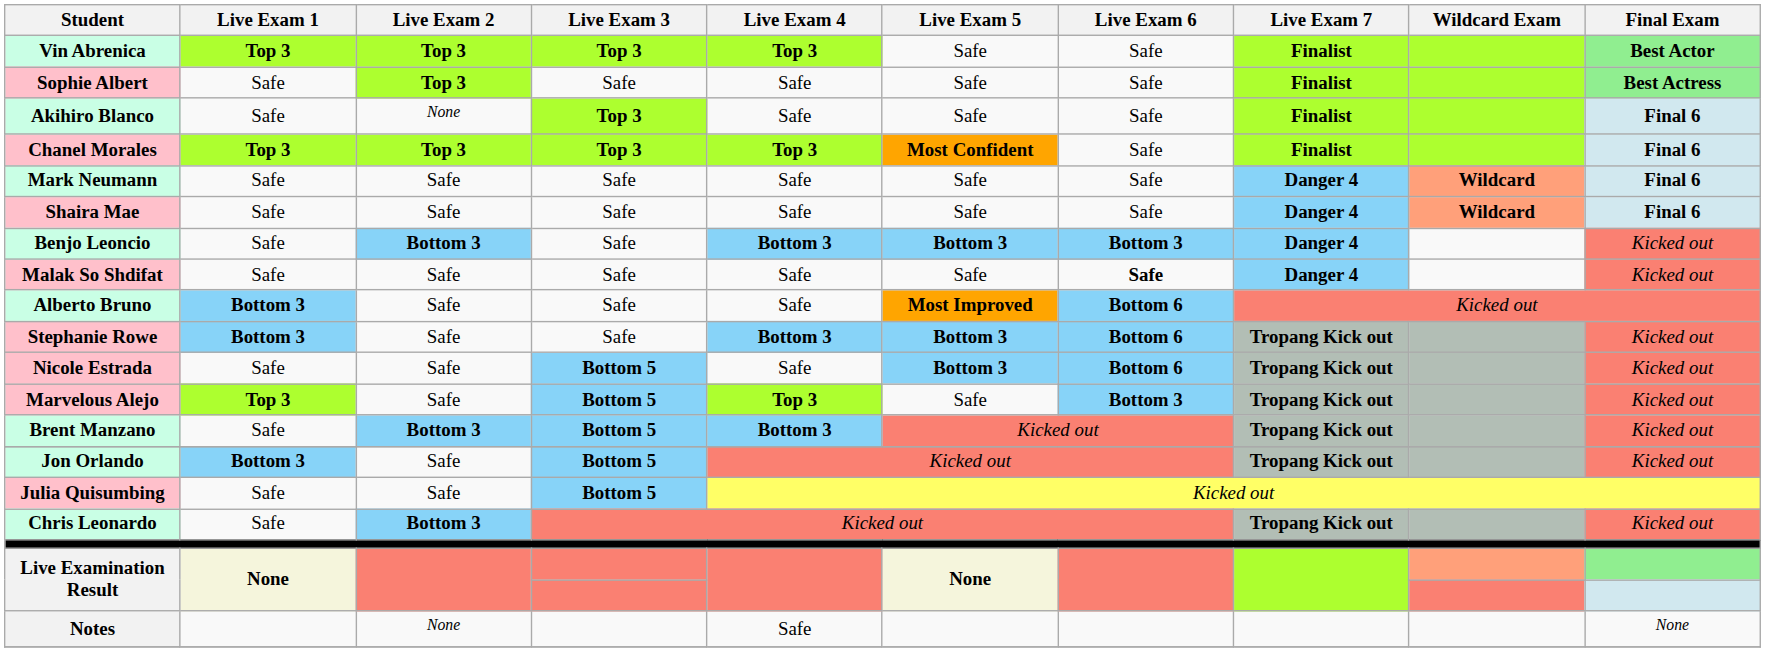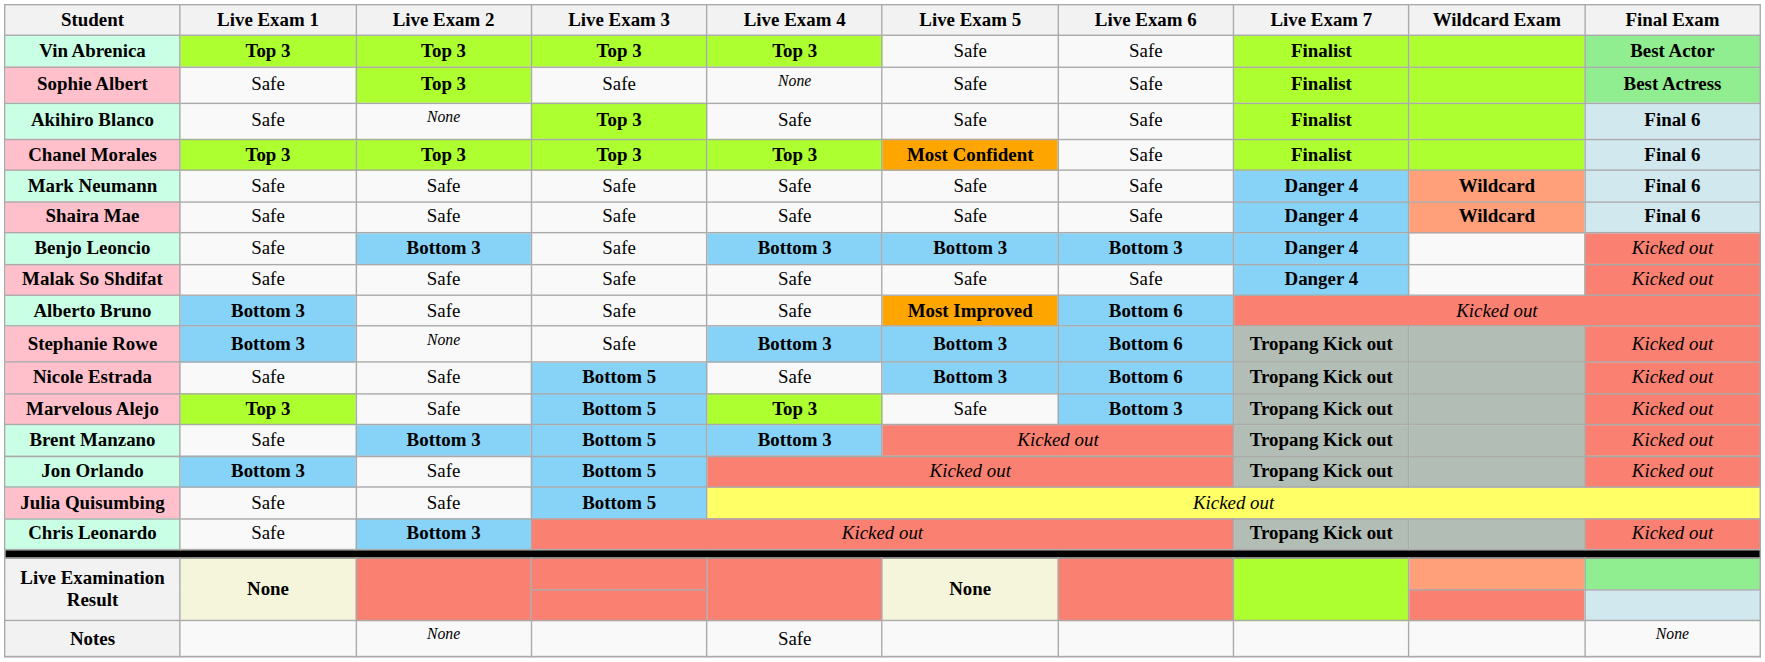 <table class="wikitable" style="text-align:center; font-size:85%" width="100%">
 <tr>
 <th style="width:10%" scope="col">Student</th>
 <th style="width:10%" scope="col">Live Exam 1</th>
 <th style="width:10%" scope="col">Live Exam 2</th>
 <th style="width:10%" scope="col">Live Exam 3</th>
 <th style="width:10%" scope="col">Live Exam 4</th>
 <th style="width:10%" scope="col">Live Exam 5</th>
 <th style="width:10%" scope="col">Live Exam 6</th>
 <th style="width:10%" scope="col">Live Exam 7</th>
 <th style="width:10%" scope="col">Wildcard Exam</th>
 <th style="width:10%" scope="col">Final Exam</th>
 </tr>
 <tr>
 <th style="background:#C9FFE5;">Vin Abrenica</th>
 <td style="background:#ADFF2F;"><strong>Top 3</strong></td>
 <td style="background:#ADFF2F;"><strong>Top 3</strong></td>
 <td style="background:#ADFF2F;"><strong>Top 3</strong></td>
 <td style="background:#ADFF2F;"><strong>Top 3</strong></td>
 <td>Safe</td>
 <td>Safe</td>
 <td style="background:#ADFF2F;"><strong>Finalist</strong></td>
 <td style="background:#ADFF2F;"><em></em></td>
 <td style="background:lightgreen"><strong>Best Actor</strong></td>
 </tr>
 <tr>
 <th style="background:pink">Sophie Albert</th>
 <td>Safe</td>
 <td style="background:#ADFF2F;"><strong>Top 3</strong></td>
 <td>Safe</td>
-<td>Safe</td>
+<td><sup><em>None</em></sup></td>
 <td>Safe</td>
 <td>Safe</td>
 <td style="background:#ADFF2F;"><strong>Finalist</strong></td>
 <td style="background:#ADFF2F;"><em></em></td>
 <td style="background:lightgreen"><strong>Best Actress</strong></td>
 </tr>
 <tr>
 <th style="background:#C9FFE5;">Akihiro Blanco</th>
 <td>Safe</td>
 <td><sup><em>None</em></sup></td>
 <td style="background:#ADFF2F;"><strong>Top 3</strong></td>
 <td>Safe</td>
 <td>Safe</td>
 <td>Safe</td>
 <td style="background:#ADFF2F;"><strong>Finalist</strong></td>
 <td style="background:#ADFF2F;"><em></em></td>
 <td style="background:#D1E8EF;"><strong>Final 6</strong></td>
 </tr>
 <tr>
 <th style="background:pink">Chanel Morales</th>
 <td style="background:#ADFF2F;"><strong>Top 3</strong></td>
 <td style="background:#ADFF2F;"><strong>Top 3</strong></td>
 <td style="background:#ADFF2F;"><strong>Top 3</strong></td>
 <td style="background:#ADFF2F;"><strong>Top 3</strong></td>
 <td style="background:orange"><strong>Most Confident</strong></td>
 <td>Safe</td>
 <td style="background:#ADFF2F;"><strong>Finalist</strong></td>
 <td style="background:#ADFF2F;"><em></em></td>
 <td style="background:#D1E8EF;"><strong>Final 6</strong></td>
 </tr>
 <tr>
 <th style="background:#C9FFE5;">Mark Neumann</th>
 <td>Safe</td>
 <td>Safe</td>
 <td>Safe</td>
 <td>Safe</td>
 <td>Safe</td>
 <td>Safe</td>
 <td style="background:#87D3F8;"><strong>Danger 4</strong></td>
 <td style="background:#FFA07A;"><strong>Wildcard</strong></td>
 <td style="background:#D1E8EF;"><strong>Final 6</strong></td>
 </tr>
 <tr>
 <th style="background:pink">Shaira Mae</th>
 <td>Safe</td>
 <td>Safe</td>
 <td>Safe</td>
 <td>Safe</td>
 <td>Safe</td>
 <td>Safe</td>
 <td style="background:#87D3F8;"><strong>Danger 4</strong></td>
 <td style="background:#FFA07A;"><strong>Wildcard</strong></td>
 <td style="background:#D1E8EF;"><strong>Final 6</strong></td>
 </tr>
 <tr>
 <th style="background:#C9FFE5;">Benjo Leoncio</th>
 <td>Safe</td>
 <td style="background:#87D3F8;"><strong>Bottom 3</strong></td>
 <td>Safe</td>
 <td style="background:#87D3F8;"><strong>Bottom 3</strong></td>
 <td style="background:#87D3F8;"><strong>Bottom 3</strong></td>
 <td style="background:#87D3F8;"><strong>Bottom 3</strong></td>
 <td style="background:#87D3F8;"><strong>Danger 4</strong></td>
 <td><em></em></td>
 <td style="background:#FA8072;" colspan="1"><em>Kicked out</em></td>
 </tr>
 <tr>
 <th style="background:pink">Malak So Shdifat</th>
 <td>Safe</td>
 <td>Safe</td>
 <td>Safe</td>
 <td>Safe</td>
 <td>Safe</td>
-<td><strong>Safe</strong></td>
+<td>Safe</td>
 <td style="background:#87D3F8;"><strong>Danger 4</strong></td>
 <td><em></em></td>
 <td style="background:#FA8072;" colspan="1"><em>Kicked out</em></td>
 </tr>
 <tr>
 <th style="background:#C9FFE5;">Alberto Bruno</th>
 <td style="background:#87D3F8;"><strong>Bottom 3</strong></td>
 <td>Safe</td>
 <td>Safe</td>
 <td>Safe</td>
 <td style="background:orange"><strong>Most Improved</strong></td>
 <td style="background:#87D3F8;"><strong>Bottom 6</strong></td>
 <td style="background:#FA8072;" colspan="3"><em>Kicked out</em></td>
 </tr>
 <tr>
 <th style="background:pink">Stephanie Rowe</th>
 <td style="background:#87D3F8;"><strong>Bottom 3</strong></td>
-<td>Safe</td>
+<td><sup><em>None</em></sup></td>
 <td>Safe</td>
 <td style="background:#87D3F8;"><strong>Bottom 3</strong></td>
 <td style="background:#87D3F8;"><strong>Bottom 3</strong></td>
 <td style="background:#87D3F8;"><strong>Bottom 6</strong></td>
 <td style="background:#B2BEB5;"><strong>Tropang Kick out</strong></td>
 <td style="background:#B2BEB5;"><em></em></td>
 <td style="background:#FA8072;" colspan="1"><em>Kicked out</em></td>
 </tr>
 <tr>
 <th style="background:pink">Nicole Estrada</th>
 <td>Safe</td>
 <td>Safe</td>
 <td style="background:#87D3F8;"><strong>Bottom 5</strong></td>
 <td>Safe</td>
 <td style="background:#87D3F8;"><strong>Bottom 3</strong></td>
 <td style="background:#87D3F8;"><strong>Bottom 6</strong></td>
 <td style="background:#B2BEB5;"><strong>Tropang Kick out</strong></td>
 <td style="background:#B2BEB5;"><em></em></td>
 <td style="background:#FA8072;" colspan="1"><em>Kicked out</em></td>
 </tr>
 <tr>
 <th style="background:pink">Marvelous Alejo</th>
 <td style="background:#ADFF2F;"><strong>Top 3</strong></td>
 <td>Safe</td>
 <td style="background:#87D3F8;"><strong>Bottom 5</strong></td>
 <td style="background:#ADFF2F;"><strong>Top 3</strong></td>
 <td>Safe</td>
 <td style="background:#87D3F8;"><strong>Bottom 3</strong></td>
 <td style="background:#B2BEB5;"><strong>Tropang Kick out</strong></td>
 <td style="background:#B2BEB5;"><em></em></td>
 <td style="background:#FA8072;" colspan="1"><em>Kicked out</em></td>
 </tr>
 <tr>
 <th style="background:#C9FFE5;">Brent Manzano</th>
 <td>Safe</td>
 <td style="background:#87D3F8;"><strong>Bottom 3</strong></td>
 <td style="background:#87D3F8;"><strong>Bottom 5</strong></td>
 <td style="background:#87D3F8;"><strong>Bottom 3</strong></td>
 <td style="background:#FA8072;" colspan="2"><em>Kicked out</em></td>
 <td style="background:#B2BEB5;"><strong>Tropang Kick out</strong></td>
 <td style="background:#B2BEB5;"><em></em></td>
 <td style="background:#FA8072;" colspan="1"><em>Kicked out</em></td>
 </tr>
 <tr>
 </tr>
 <tr>
 <th style="background:#C9FFE5;">Jon Orlando</th>
 <td style="background:#87D3F8;"><strong>Bottom 3</strong></td>
 <td>Safe</td>
 <td style="background:#87D3F8;"><strong>Bottom 5</strong></td>
 <td style="background:#FA8072;" colspan="3"><em>Kicked out</em></td>
 <td style="background:#B2BEB5;"><strong>Tropang Kick out</strong></td>
 <td style="background:#B2BEB5;"><em></em></td>
 <td style="background:#FA8072;" colspan="1"><em>Kicked out</em></td>
 </tr>
 <tr>
 <th style="background:pink">Julia Quisumbing</th>
 <td>Safe</td>
 <td>Safe</td>
 <td style="background:#87D3F8;"><strong>Bottom 5</strong></td>
 <td style="background:#FFFF66;" colspan="7"><em>Kicked out</em></td>
 </tr>
 <tr>
 <th style="background:#C9FFE5;">Chris Leonardo</th>
 <td>Safe</td>
 <td style="background:#87D3F8;"><strong>Bottom 3</strong></td>
 <td style="background:#FA8072;" colspan="4"><em>Kicked out</em></td>
 <td style="background:#B2BEB5;"><strong>Tropang Kick out</strong></td>
 <td style="background:#B2BEB5;"><em></em></td>
 <td style="background:#FA8072;" colspan="1"><em>Kicked out</em></td>
 </tr>
 <tr>
 <th style="background:black" colspan="10"></th>
 </tr>
 <tr>
 <th rowspan="2">Live Examination<br>Result</th>
 <td rowspan="2" style="background:#F5F5DC"><strong>None</strong></td>
 <th rowspan="2" style="background:#FA8072;"><br></th>
 <th style="background:#FA8072;"><br></th>
 <th rowspan="2" style="background:#FA8072;"><br></th>
 <td rowspan="2" style="background:#F5F5DC"><strong>None</strong></td>
 <th rowspan="2" style="background:#FA8072;"><br></th>
 <th rowspan="2" style="background:#ADFF2F;"><br></th>
 <th style="background:#FFA07A;"><br></th>
 <th style="background:lightgreen"><br></th>
 </tr>
 <tr>
 <th style="background:#FA8072;"><br></th>
 <th style="background:#FA8072;"><br></th>
 <th style="background:#D1E8EF;"><br></th>
 </tr>
 <tr>
 <th>Notes</th>
 <td></td>
 <td><sup><em>None</em></sup></td>
 <td></td>
 <td>Safe</td>
 <td></td>
 <td></td>
 <td></td>
 <td></td>
 <td><sup><em>None</em></sup></td>
 </tr>
 <tr>
 </tr>
 </table>
